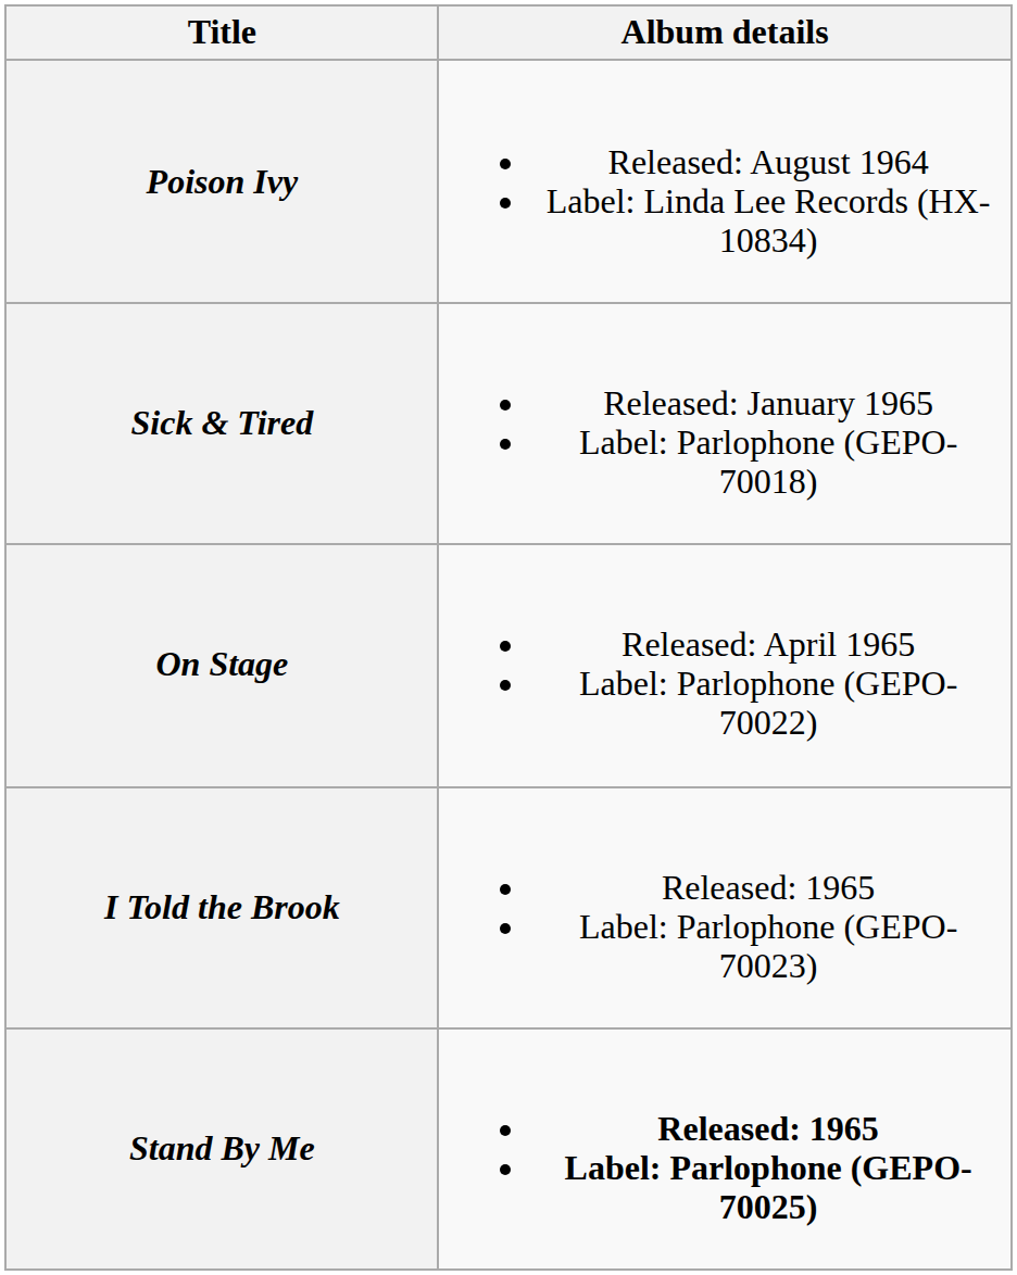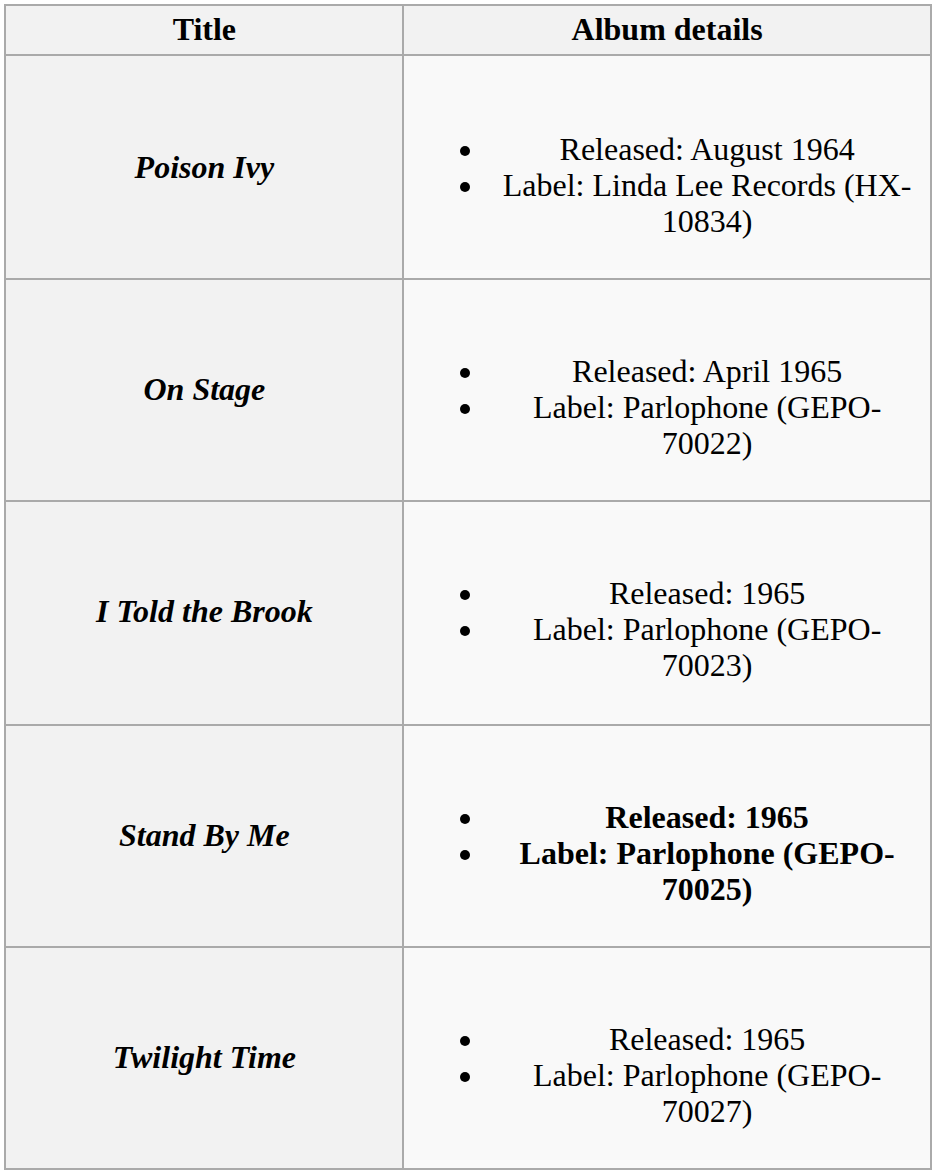 <table class="wikitable plainrowheaders" style="text-align:center;" border="1">
 <tr>
 <th scope="col" rowspan="1" style="width:12em;">Title</th>
 <th scope="col" rowspan="1" style="width:16em;">Album details</th>
 </tr>
 <tr>
 <th scope="row"><em>Poison Ivy</em></th>
 <td><br><ul><li>Released: August 1964</li><li>Label: Linda Lee Records (HX-10834)</li></ul></td>
-</tr>
-<tr>
-<th scope="row"><em>Sick & Tired</em></th>
-<td><br><ul><li>Released: January 1965</li><li>Label: Parlophone (GEPO-70018)</li></ul></td>
 </tr>
 <tr>
 <th scope="row"><em>On Stage</em></th>
 <td><br><ul><li>Released: April 1965</li><li>Label: Parlophone (GEPO-70022)</li></ul></td>
 </tr>
 <tr>
 <th scope="row"><em>I Told the Brook</em></th>
 <td><br><ul><li>Released: 1965</li><li>Label: Parlophone (GEPO-70023)</li></ul></td>
 </tr>
 <tr>
 <th scope="row"><em>Stand By Me</em></th>
 <td><strong><br><ul><li>Released: 1965</li><li>Label: Parlophone (GEPO-70025)</li></ul></strong></td>
 </tr>
 <tr>
+<th scope="row"><em>Twilight Time</em></th>
+<td><br><ul><li>Released: 1965</li><li>Label: Parlophone (GEPO-70027)</li></ul></td>
+</tr>
+<tr>
 </tr>
 </table>
